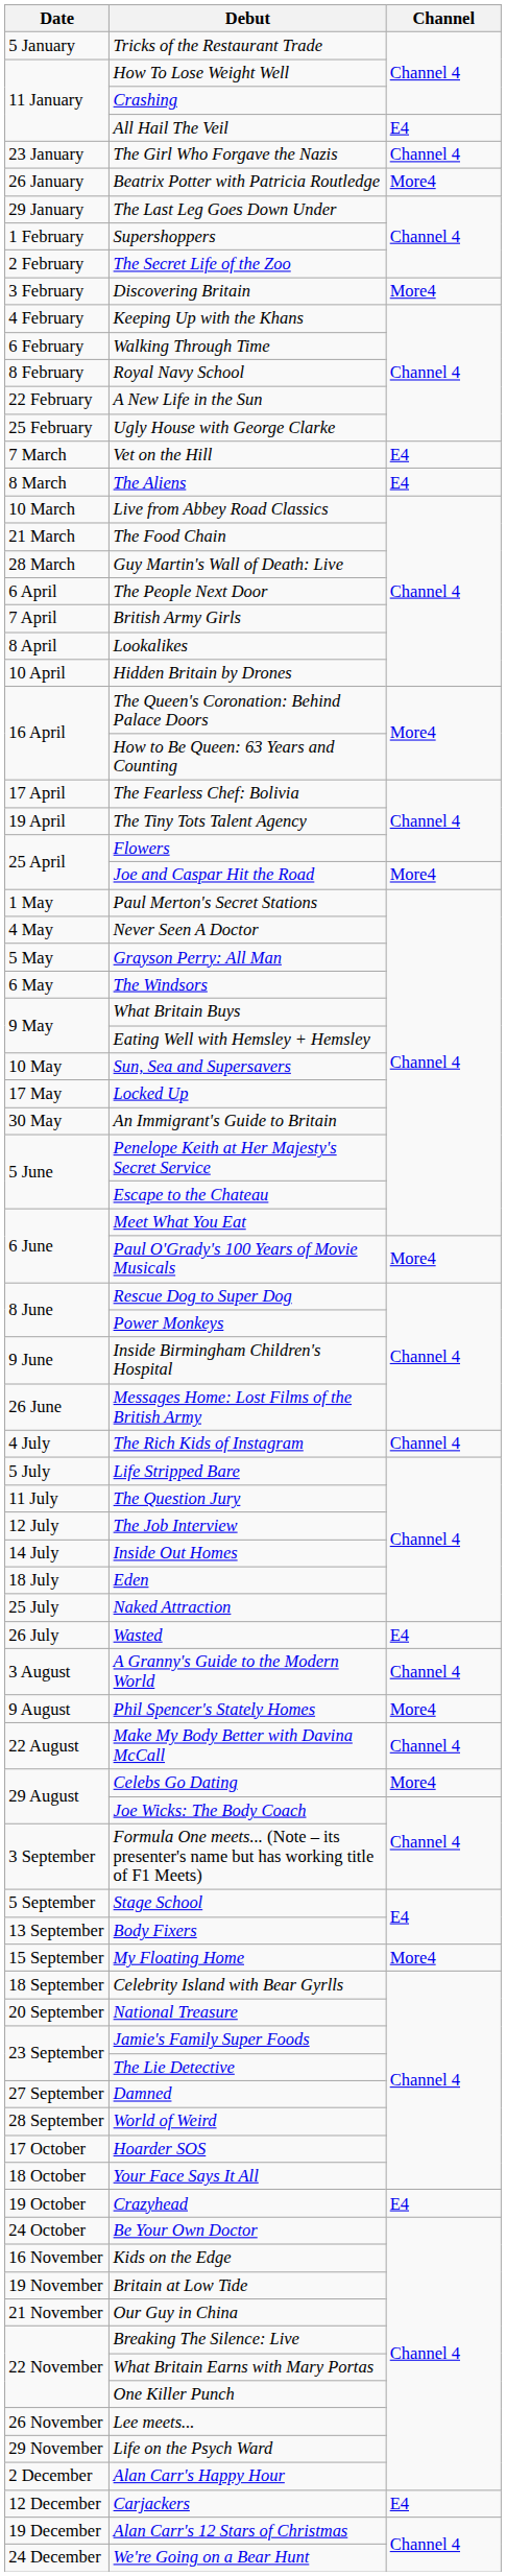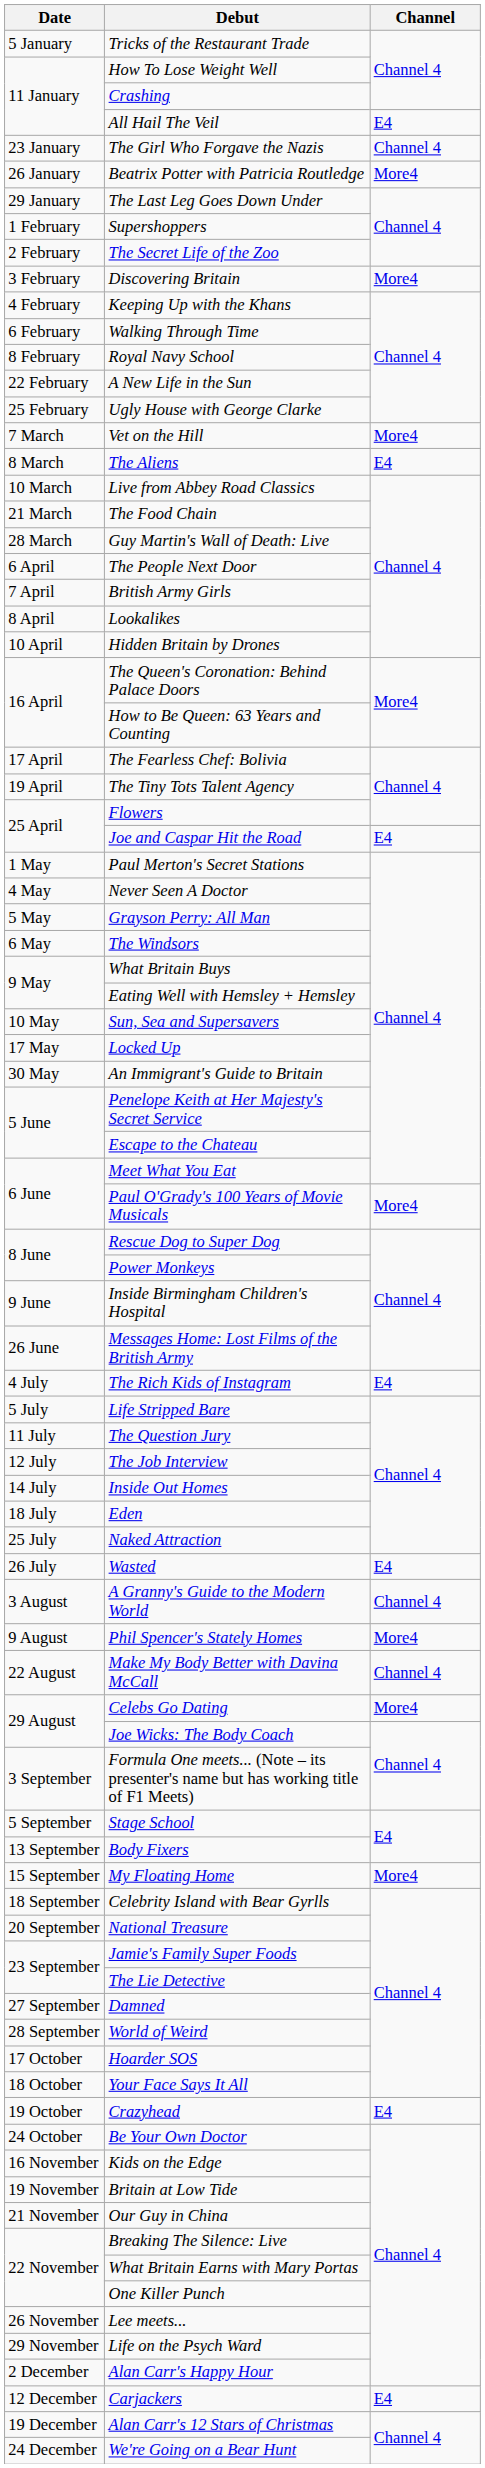 <table class="wikitable">
 <tr>
 <th width=90>Date</th>
 <th width=250>Debut</th>
 <th width=100>Channel</th>
 </tr>
 <tr>
 <td>5 January</td>
 <td><em>Tricks of the Restaurant Trade</em></td>
 <td rowspan=3><a href='#'>Channel 4</a></td>
 </tr>
 <tr>
 <td rowspan=3>11 January</td>
 <td><em>How To Lose Weight Well</em></td>
 </tr>
 <tr>
 <td><em><a href='#'>Crashing</a></em></td>
 </tr>
 <tr>
 <td><em>All Hail The Veil</em></td>
 <td><a href='#'>E4</a></td>
 </tr>
 <tr>
 <td>23 January</td>
 <td><em>The Girl Who Forgave the Nazis</em></td>
 <td><a href='#'>Channel 4</a></td>
 </tr>
 <tr>
 <td>26 January</td>
 <td><em>Beatrix Potter with Patricia Routledge</em></td>
 <td><a href='#'>More4</a></td>
 </tr>
 <tr>
 <td>29 January</td>
 <td><em>The Last Leg Goes Down Under</em></td>
 <td rowspan=3><a href='#'>Channel 4</a></td>
 </tr>
 <tr>
 <td>1 February</td>
 <td><em>Supershoppers</em></td>
 </tr>
 <tr>
 <td>2 February</td>
 <td><em><a href='#'>The Secret Life of the Zoo</a></em></td>
 </tr>
 <tr>
 <td>3 February</td>
 <td><em>Discovering Britain</em></td>
 <td><a href='#'>More4</a></td>
 </tr>
 <tr>
 <td>4 February</td>
 <td><em>Keeping Up with the Khans</em></td>
 <td rowspan=5><a href='#'>Channel 4</a></td>
 </tr>
 <tr>
 <td>6 February</td>
 <td><em>Walking Through Time</em></td>
 </tr>
 <tr>
 <td>8 February</td>
 <td><em>Royal Navy School</em></td>
 </tr>
 <tr>
 <td>22 February</td>
 <td><em>A New Life in the Sun</em></td>
 </tr>
 <tr>
 <td>25 February</td>
 <td><em>Ugly House with George Clarke</em></td>
 </tr>
 <tr>
 <td>7 March</td>
 <td><em>Vet on the Hill</em></td>
-<td><a href='#'>E4</a></td>
+<td><a href='#'>More4</a></td>
 </tr>
 <tr>
 <td>8 March</td>
 <td><em><a href='#'>The Aliens</a></em></td>
 <td><a href='#'>E4</a></td>
 </tr>
 <tr>
 <td>10 March</td>
 <td><em>Live from Abbey Road Classics</em></td>
 <td rowspan=7><a href='#'>Channel 4</a></td>
 </tr>
 <tr>
 <td>21 March</td>
 <td><em>The Food Chain</em></td>
 </tr>
 <tr>
 <td>28 March</td>
 <td><em>Guy Martin's Wall of Death: Live</em></td>
 </tr>
 <tr>
 <td>6 April</td>
 <td><em>The People Next Door</em></td>
 </tr>
 <tr>
 <td>7 April</td>
 <td><em>British Army Girls</em></td>
 </tr>
 <tr>
 <td>8 April</td>
 <td><em>Lookalikes</em></td>
 </tr>
 <tr>
 <td>10 April</td>
 <td><em>Hidden Britain by Drones</em></td>
 </tr>
 <tr>
 <td rowspan=2>16 April</td>
 <td><em>The Queen's Coronation: Behind Palace Doors</em></td>
 <td rowspan=2><a href='#'>More4</a></td>
 </tr>
 <tr>
 <td><em>How to Be Queen: 63 Years and Counting</em></td>
 </tr>
 <tr>
 <td>17 April</td>
 <td><em>The Fearless Chef: Bolivia</em></td>
 <td rowspan=3><a href='#'>Channel 4</a></td>
 </tr>
 <tr>
 <td>19 April</td>
 <td><em>The Tiny Tots Talent Agency</em></td>
 </tr>
 <tr>
 <td rowspan=2>25 April</td>
 <td><em><a href='#'>Flowers</a></em></td>
 </tr>
 <tr>
 <td><em><a href='#'>Joe and Caspar Hit the Road</a></em></td>
-<td><a href='#'>More4</a></td>
+<td><a href='#'>E4</a></td>
 </tr>
 <tr>
 <td>1 May</td>
 <td><em>Paul Merton's Secret Stations</em></td>
 <td rowspan=12><a href='#'>Channel 4</a></td>
 </tr>
 <tr>
 <td>4 May</td>
 <td><em>Never Seen A Doctor</em></td>
 </tr>
 <tr>
 <td>5 May</td>
 <td><em><a href='#'>Grayson Perry: All Man</a></em></td>
 </tr>
 <tr>
 <td>6 May</td>
 <td><em><a href='#'>The Windsors</a></em></td>
 </tr>
 <tr>
 <td rowspan=2>9 May</td>
 <td><em>What Britain Buys</em></td>
 </tr>
 <tr>
 <td><em>Eating Well with Hemsley + Hemsley</em></td>
 </tr>
 <tr>
 <td>10 May</td>
 <td><em><a href='#'>Sun, Sea and Supersavers</a></em></td>
 </tr>
 <tr>
 <td>17 May</td>
 <td><em><a href='#'>Locked Up</a></em></td>
 </tr>
 <tr>
 <td>30 May</td>
 <td><em>An Immigrant's Guide to Britain</em></td>
 </tr>
 <tr>
 <td rowspan=2>5 June</td>
 <td><em><a href='#'>Penelope Keith at Her Majesty's Secret Service</a></em></td>
 </tr>
 <tr>
 <td><em><a href='#'>Escape to the Chateau</a></em></td>
 </tr>
 <tr>
 <td rowspan=2>6 June</td>
 <td><em><a href='#'>Meet What You Eat</a></em></td>
 </tr>
 <tr>
 <td><em><a href='#'>Paul O'Grady's 100 Years of Movie Musicals</a></em></td>
 <td><a href='#'>More4</a></td>
 </tr>
 <tr>
 <td rowspan=2>8 June</td>
 <td><em><a href='#'>Rescue Dog to Super Dog</a></em></td>
 <td rowspan=4><a href='#'>Channel 4</a></td>
 </tr>
 <tr>
 <td><em><a href='#'>Power Monkeys</a></em></td>
 </tr>
 <tr>
 <td>9 June</td>
 <td><em>Inside Birmingham Children's Hospital</em></td>
 </tr>
 <tr>
 <td>26 June</td>
 <td><em><a href='#'>Messages Home: Lost Films of the British Army</a></em></td>
 </tr>
 <tr>
 <td>4 July</td>
 <td><em><a href='#'>The Rich Kids of Instagram</a></em></td>
-<td><a href='#'>Channel 4</a></td>
+<td><a href='#'>E4</a></td>
 </tr>
 <tr>
 <td>5 July</td>
 <td><em><a href='#'>Life Stripped Bare</a></em></td>
 <td rowspan=6><a href='#'>Channel 4</a></td>
 </tr>
 <tr>
 <td>11 July</td>
 <td><em><a href='#'>The Question Jury</a></em></td>
 </tr>
 <tr>
 <td>12 July</td>
 <td><em><a href='#'>The Job Interview</a></em></td>
 </tr>
 <tr>
 <td>14 July</td>
 <td><em><a href='#'>Inside Out Homes</a></em></td>
 </tr>
 <tr>
 <td>18 July</td>
 <td><em><a href='#'>Eden</a></em></td>
 </tr>
 <tr>
 <td>25 July</td>
 <td><em><a href='#'>Naked Attraction</a></em></td>
 </tr>
 <tr>
 <td>26 July</td>
 <td><em><a href='#'>Wasted</a></em></td>
 <td><a href='#'>E4</a></td>
 </tr>
 <tr>
 <td>3 August</td>
 <td><em><a href='#'>A Granny's Guide to the Modern World</a></em></td>
 <td><a href='#'>Channel 4</a></td>
 </tr>
 <tr>
 <td>9 August</td>
 <td><em><a href='#'>Phil Spencer's Stately Homes</a></em></td>
 <td><a href='#'>More4</a></td>
 </tr>
 <tr>
 <td>22 August</td>
 <td><em><a href='#'>Make My Body Better with Davina McCall</a></em></td>
 <td><a href='#'>Channel 4</a></td>
 </tr>
 <tr>
 <td rowspan=2>29 August</td>
 <td><em><a href='#'>Celebs Go Dating</a></em></td>
 <td><a href='#'>More4</a></td>
 </tr>
 <tr>
 <td><em><a href='#'>Joe Wicks: The Body Coach</a></em></td>
 <td rowspan=2><a href='#'>Channel 4</a></td>
 </tr>
 <tr>
 <td>3 September</td>
 <td><em>Formula One meets...</em> (Note – its presenter's name but has working title of F1 Meets)</td>
 </tr>
 <tr>
 <td>5 September</td>
 <td><em><a href='#'>Stage School</a></em></td>
 <td rowspan=2><a href='#'>E4</a></td>
 </tr>
 <tr>
 <td>13 September</td>
 <td><em><a href='#'>Body Fixers</a></em></td>
 </tr>
 <tr>
 <td>15 September</td>
 <td><em><a href='#'>My Floating Home</a></em></td>
 <td><a href='#'>More4</a></td>
 </tr>
 <tr>
 <td>18 September</td>
 <td><em>Celebrity Island with Bear Gyrlls</em></td>
 <td rowspan=8><a href='#'>Channel 4</a></td>
 </tr>
 <tr>
 <td>20 September</td>
 <td><em><a href='#'>National Treasure</a></em></td>
 </tr>
 <tr>
 <td rowspan=2>23 September</td>
 <td><em><a href='#'>Jamie's Family Super Foods</a></em></td>
 </tr>
 <tr>
 <td><em><a href='#'>The Lie Detective</a></em></td>
 </tr>
 <tr>
 <td>27 September</td>
 <td><em><a href='#'>Damned</a></em></td>
 </tr>
 <tr>
 <td>28 September</td>
 <td><em><a href='#'>World of Weird</a></em></td>
 </tr>
 <tr>
 <td>17 October</td>
 <td><em><a href='#'>Hoarder SOS</a></em></td>
 </tr>
 <tr>
 <td>18 October</td>
 <td><em><a href='#'>Your Face Says It All</a></em></td>
 </tr>
 <tr>
 <td>19 October</td>
 <td><em><a href='#'>Crazyhead</a></em></td>
 <td><a href='#'>E4</a></td>
 </tr>
 <tr>
 <td>24 October</td>
 <td><em><a href='#'>Be Your Own Doctor</a></em></td>
 <td rowspan=10><a href='#'>Channel 4</a></td>
 </tr>
 <tr>
 <td>16 November</td>
 <td><em>Kids on the Edge</em></td>
 </tr>
 <tr>
 <td>19 November</td>
 <td><em>Britain at Low Tide</em></td>
 </tr>
 <tr>
 <td>21 November</td>
 <td><em>Our Guy in China</em></td>
 </tr>
 <tr>
 <td rowspan=3>22 November</td>
 <td><em>Breaking The Silence: Live</em></td>
 </tr>
 <tr>
 <td><em>What Britain Earns with Mary Portas</em></td>
 </tr>
 <tr>
 <td><em>One Killer Punch</em></td>
 </tr>
 <tr>
 <td>26 November</td>
 <td><em>Lee meets...</em></td>
 </tr>
 <tr>
 <td>29 November</td>
 <td><em> Life on the Psych Ward</em></td>
 </tr>
 <tr>
 <td>2 December</td>
 <td><em><a href='#'>Alan Carr's Happy Hour</a></em></td>
 </tr>
 <tr>
 <td>12 December</td>
 <td><em><a href='#'>Carjackers</a></em></td>
 <td><a href='#'>E4</a></td>
 </tr>
 <tr>
 <td>19 December</td>
 <td><em><a href='#'>Alan Carr's 12 Stars of Christmas</a></em></td>
 <td rowspan=2><a href='#'>Channel 4</a></td>
 </tr>
 <tr>
 <td>24 December</td>
 <td><em><a href='#'>We're Going on a Bear Hunt</a></em></td>
 </tr>
 </table>
